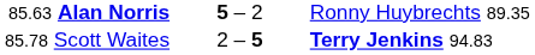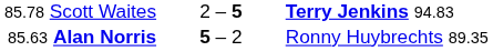 <table style="text-align:center">
 <tr>
 <th width=223></th>
 <th width=100></th>
 <th width=223></th>
 </tr>
 <tr>
+<td align=right><small><span>85.78</span></small> <a href='#'>Scott Waites</a> </td>
+<td>2 – <strong>5</strong></td>
+<td align=left> <strong><a href='#'>Terry Jenkins</a></strong> <small><span>94.83</span></small></td>
+</tr>
+<tr>
 <td align=right><small><span>85.63</span></small> <strong><a href='#'>Alan Norris</a></strong> </td>
 <td><strong>5</strong> – 2</td>
 <td align=left> <a href='#'>Ronny Huybrechts</a> <small><span>89.35</span></small></td>
 </tr>
-<tr>
-<td align=right><small><span>85.78</span></small> <a href='#'>Scott Waites</a> </td>
-<td>2 – <strong>5</strong></td>
-<td align=left> <strong><a href='#'>Terry Jenkins</a></strong> <small><span>94.83</span></small></td>
-</tr>
 </table>
